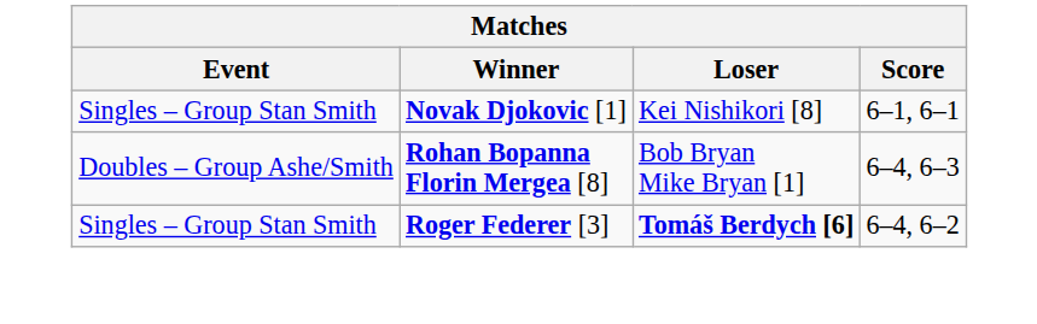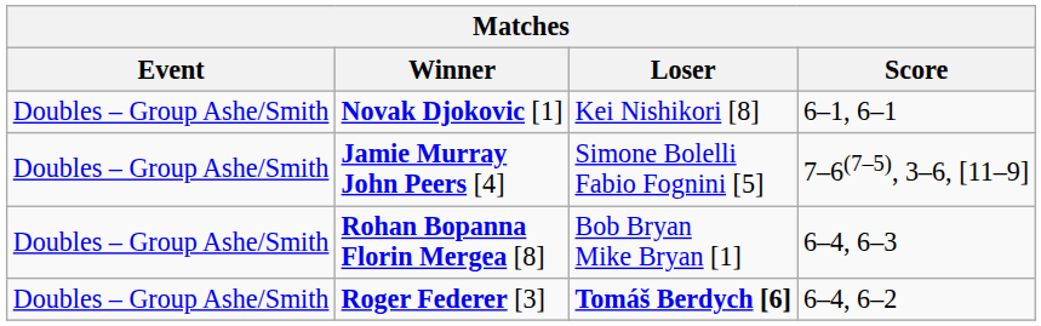 <table class="wikitable collapsible uncollapsed" style="margin:1em auto;">
 <tr>
 <th colspan=4>Matches</th>
 </tr>
 <tr>
 <th>Event</th>
 <th>Winner</th>
 <th>Loser</th>
 <th>Score</th>
 </tr>
 <tr align=left>
-<td><a href='#'>Singles – Group Stan Smith</a></td>
+<td><a href='#'>Doubles – Group Ashe/Smith</a></td>
 <td> <strong><a href='#'>Novak Djokovic</a></strong> [1]</td>
 <td> <a href='#'>Kei Nishikori</a> [8]</td>
 <td>6–1, 6–1</td>
+</tr>
+<tr align=left>
+<td><a href='#'>Doubles – Group Ashe/Smith</a></td>
+<td> <strong><a href='#'>Jamie Murray</a></strong> <br>  <strong><a href='#'>John Peers</a></strong> [4]</td>
+<td> <a href='#'>Simone Bolelli</a> <br>  <a href='#'>Fabio Fognini</a> [5]</td>
+<td>7–6<sup>(7–5)</sup>, 3–6, [11–9]</td>
 </tr>
 <tr align=left>
 <td><a href='#'>Doubles – Group Ashe/Smith</a></td>
 <td> <strong><a href='#'>Rohan Bopanna</a></strong> <br>  <strong><a href='#'>Florin Mergea</a></strong> [8]</td>
 <td> <a href='#'>Bob Bryan</a> <br>  <a href='#'>Mike Bryan</a> [1]</td>
 <td>6–4, 6–3</td>
 </tr>
 <tr align=left>
-<td><a href='#'>Singles – Group Stan Smith</a></td>
+<td><a href='#'>Doubles – Group Ashe/Smith</a></td>
 <td> <strong><a href='#'>Roger Federer</a></strong> [3]</td>
 <td><strong> <a href='#'>Tomáš Berdych</a> [6]</strong></td>
 <td>6–4, 6–2</td>
 </tr>
 </table>
